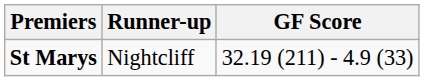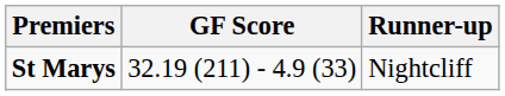 <table class="wikitable" style="text-align:left;">
 <tr style="background:#efefef;">
 <th>Premiers</th>
+<th>GF Score</th>
 <th>Runner-up</th>
-<th>GF Score</th>
 </tr>
 <tr>
 <td><strong>St Marys</strong></td>
+<td>32.19 (211) - 4.9 (33)</td>
 <td>Nightcliff</td>
-<td>32.19 (211) - 4.9 (33)</td>
 </tr>
 </table>
